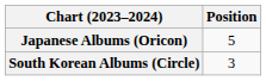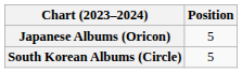 <table class="wikitable plainrowheaders sortable" style="text-align:center">
 <tr>
 <th scope="col">Chart (2023–2024)</th>
 <th scope="col">Position</th>
 </tr>
 <tr>
 <th scope="row">Japanese Albums (Oricon)</th>
 <td>5</td>
 </tr>
 <tr>
 <th scope="row">South Korean Albums (Circle)</th>
-<td>3</td>
+<td>5</td>
 </tr>
 </table>
